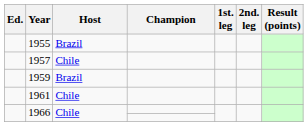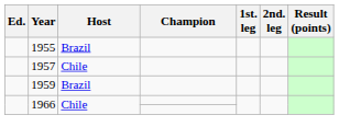 <table class="wikitable sortable" style="font-size:; text-align:; width:;">
 <tr>
 <th>Ed.</th>
 <th>Year</th>
 <th width=100px>Host</th>
 <th width=120px>Champion</th>
 <th>1st.<br>leg</th>
 <th>2nd.<br>leg</th>
 <th>Result<br>(points)</th>
 </tr>
 <tr>
 <td></td>
 <td>1955</td>
 <td><a href='#'>Brazil</a></td>
 <td><strong> </strong></td>
 <td></td>
 <td></td>
 <td bgcolor=#ccffcc></td>
 </tr>
 <tr>
 <td></td>
 <td>1957</td>
 <td><a href='#'>Chile</a></td>
 <td><strong></strong></td>
 <td></td>
 <td></td>
 <td bgcolor=#ccffcc></td>
 </tr>
 <tr>
 <td></td>
 <td>1959</td>
 <td><a href='#'>Brazil</a></td>
 <td><strong></strong></td>
 <td></td>
 <td></td>
 <td bgcolor=#ccffcc></td>
 </tr>
 <tr>
-<td></td>
-<td>1961</td>
-<td><a href='#'>Chile</a></td>
-<td><strong></strong></td>
-<td></td>
-<td></td>
-<td bgcolor="#ccffcc"></td>
-</tr>
-<tr>
 <td rowspan=2></td>
 <td rowspan=2>1966</td>
 <td rowspan=2><a href='#'>Chile</a><br></td>
 <td><strong></strong> </td>
 <td rowspan=2></td>
 <td rowspan=2></td>
 <td rowspan=2 style= background:#ccffcc></td>
 </tr>
 <tr>
 <td><strong></strong> </td>
 </tr>
 </table>
